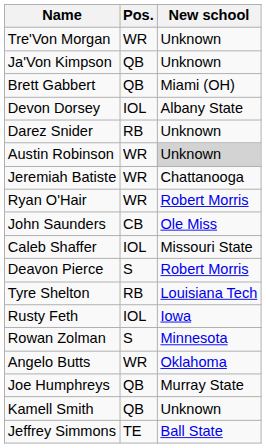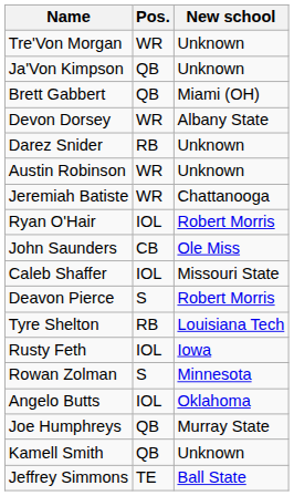 <table class="wikitable sortable">
 <tr>
 <th>Name</th>
 <th>Pos.</th>
 <th class="unsortable">New school</th>
 </tr>
 <tr>
 <td>Tre'Von Morgan</td>
 <td>WR</td>
 <td>Unknown</td>
 </tr>
 <tr>
 <td>Ja'Von Kimpson</td>
 <td>QB</td>
 <td>Unknown</td>
 </tr>
 <tr>
 <td>Brett Gabbert</td>
 <td>QB</td>
 <td>Miami (OH)</td>
 </tr>
 <tr>
 <td>Devon Dorsey</td>
-<td>IOL</td>
+<td>WR</td>
 <td>Albany State</td>
 </tr>
 <tr>
 <td>Darez Snider</td>
 <td>RB</td>
 <td>Unknown</td>
 </tr>
 <tr>
 <td>Austin Robinson</td>
 <td>WR</td>
-<td style="background: lightgrey;">Unknown</td>
+<td>Unknown</td>
 </tr>
 <tr>
 <td>Jeremiah Batiste</td>
 <td>WR</td>
 <td>Chattanooga</td>
 </tr>
 <tr>
 <td>Ryan O'Hair</td>
-<td>WR</td>
+<td>IOL</td>
 <td><a href='#'>Robert Morris</a></td>
 </tr>
 <tr>
 <td>John Saunders</td>
 <td>CB</td>
 <td><a href='#'>Ole Miss</a></td>
 </tr>
 <tr>
 <td>Caleb Shaffer</td>
 <td>IOL</td>
 <td>Missouri State</td>
 </tr>
 <tr>
 <td>Deavon Pierce</td>
 <td>S</td>
 <td><a href='#'>Robert Morris</a></td>
 </tr>
 <tr>
 <td>Tyre Shelton</td>
 <td>RB</td>
 <td><a href='#'>Louisiana Tech</a></td>
 </tr>
 <tr>
 <td>Rusty Feth</td>
 <td>IOL</td>
 <td><a href='#'>Iowa</a></td>
 </tr>
 <tr>
 <td>Rowan Zolman</td>
 <td>S</td>
 <td><a href='#'>Minnesota</a></td>
 </tr>
 <tr>
 <td>Angelo Butts</td>
-<td>WR</td>
+<td>IOL</td>
 <td><a href='#'>Oklahoma</a></td>
 </tr>
 <tr>
 <td>Joe Humphreys</td>
 <td>QB</td>
 <td>Murray State</td>
 </tr>
 <tr>
 <td>Kamell Smith</td>
 <td>QB</td>
 <td>Unknown</td>
 </tr>
 <tr>
 <td>Jeffrey Simmons</td>
 <td>TE</td>
 <td><a href='#'>Ball State</a></td>
 </tr>
 </table>
